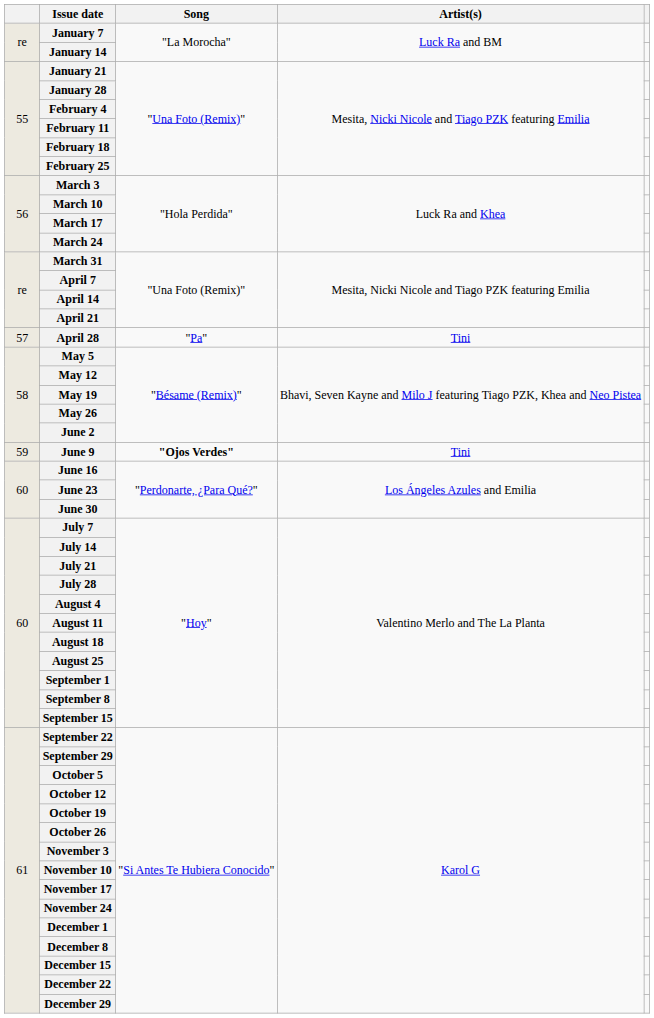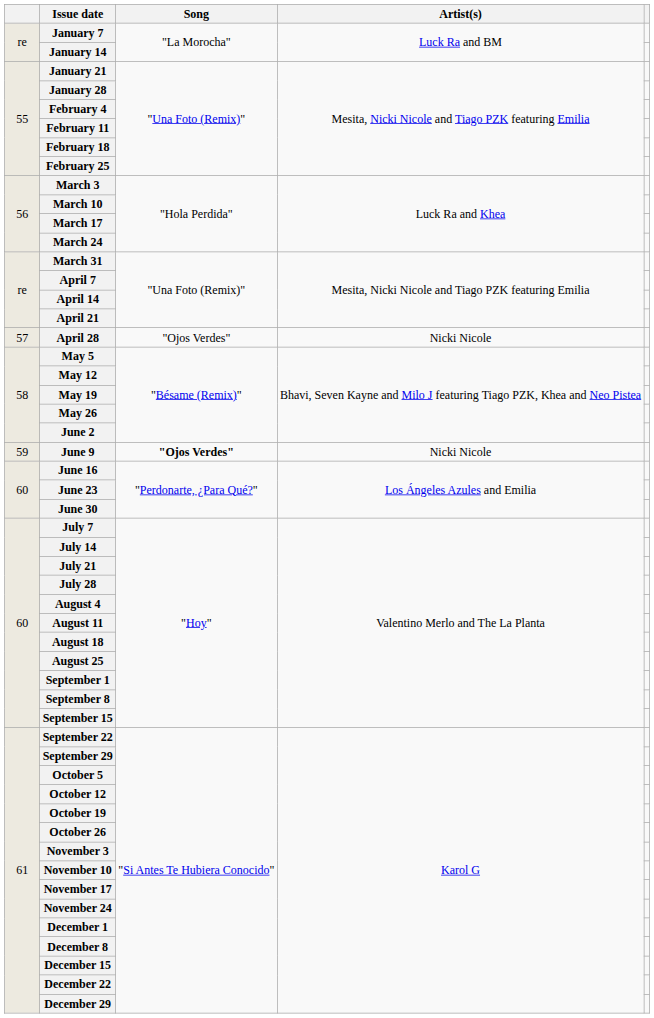 <table class="wikitable plainrowheaders" style="text-align: center">
 <tr>
 <th width=40></th>
 <th>Issue date</th>
 <th>Song</th>
 <th>Artist(s)</th>
 <th></th>
 </tr>
 <tr>
 <td bgcolor="#EDEAE0" align="center" rowspan="2">re</td>
 <th scope="row">January 7</th>
 <td rowspan="2">"La Morocha"</td>
 <td rowspan="2"><a href='#'>Luck Ra</a> and BM</td>
 <td></td>
 </tr>
 <tr>
 <th scope="row">January 14</th>
 <td></td>
 </tr>
 <tr>
 <td bgcolor="#EDEAE0" align="center" rowspan="6">55</td>
 <th scope="row">January 21</th>
 <td rowspan="6">"<a href='#'>Una Foto (Remix)</a>"</td>
 <td rowspan="6">Mesita, <a href='#'>Nicki Nicole</a> and <a href='#'>Tiago PZK</a> featuring <a href='#'>Emilia</a></td>
 <td></td>
 </tr>
 <tr>
 <th scope="row">January 28</th>
 <td></td>
 </tr>
 <tr>
 <th scope="row">February 4</th>
 <td></td>
 </tr>
 <tr>
 <th scope="row">February 11</th>
 <td></td>
 </tr>
 <tr>
 <th scope="row">February 18</th>
 <td></td>
 </tr>
 <tr>
 <th scope="row">February 25</th>
 <td></td>
 </tr>
 <tr>
 <td bgcolor="#EDEAE0" align="center" rowspan="4">56</td>
 <th scope="row">March 3</th>
 <td rowspan="4">"Hola Perdida"</td>
 <td rowspan="4">Luck Ra and <a href='#'>Khea</a></td>
 <td></td>
 </tr>
 <tr>
 <th scope="row">March 10</th>
 <td></td>
 </tr>
 <tr>
 <th scope="row">March 17</th>
 <td></td>
 </tr>
 <tr>
 <th scope="row">March 24</th>
 <td></td>
 </tr>
 <tr>
 <td bgcolor="#EDEAE0" align="center" rowspan="4">re</td>
 <th scope="row">March 31</th>
 <td rowspan="4">"Una Foto (Remix)"</td>
 <td rowspan="4">Mesita, Nicki Nicole and Tiago PZK featuring Emilia</td>
 <td></td>
 </tr>
 <tr>
 <th scope="row">April 7</th>
 <td></td>
 </tr>
 <tr>
 <th scope="row">April 14</th>
 <td></td>
 </tr>
 <tr>
 <th scope="row">April 21</th>
 <td></td>
 </tr>
 <tr>
 <td bgcolor="#EDEAE0" align="center">57</td>
 <th scope="row">April 28</th>
-<td>"<a href='#'>Pa</a>"</td>
-<td><a href='#'>Tini</a></td>
+<td>"Ojos Verdes"</td>
+<td>Nicki Nicole</td>
 <td></td>
 </tr>
 <tr>
 <td bgcolor="#EDEAE0" align="center" rowspan="5">58</td>
 <th scope="row">May 5</th>
 <td rowspan="5">"<a href='#'>Bésame (Remix)</a>"</td>
 <td rowspan="5">Bhavi, Seven Kayne and <a href='#'>Milo J</a> featuring Tiago PZK, Khea and <a href='#'>Neo Pistea</a></td>
 <td></td>
 </tr>
 <tr>
 <th scope="row">May 12</th>
 <td></td>
 </tr>
 <tr>
 <th scope="row">May 19</th>
 <td></td>
 </tr>
 <tr>
 <th scope="row">May 26</th>
 <td></td>
 </tr>
 <tr>
 <th scope="row">June 2</th>
 <td></td>
 </tr>
 <tr>
 <td bgcolor="#EDEAE0" align="center">59</td>
 <th scope="row">June 9</th>
 <td><strong>"Ojos Verdes"</strong></td>
-<td><a href='#'>Tini</a></td>
+<td>Nicki Nicole</td>
 <td></td>
 </tr>
 <tr>
 <td bgcolor="#EDEAE0" align="center" rowspan="3">60</td>
 <th scope="row">June 16</th>
 <td rowspan="3">"<a href='#'>Perdonarte, ¿Para Qué?</a>"</td>
 <td rowspan="3"><a href='#'>Los Ángeles Azules</a> and Emilia</td>
 <td></td>
 </tr>
 <tr>
 <th scope="row">June 23</th>
 <td></td>
 </tr>
 <tr>
 <th scope="row">June 30</th>
 <td></td>
 </tr>
 <tr>
 <td bgcolor="#EDEAE0" align="center" rowspan="11">60</td>
 <th scope="row">July 7</th>
 <td rowspan="11">"<a href='#'>Hoy</a>"</td>
 <td rowspan="11">Valentino Merlo and The La Planta</td>
 <td></td>
 </tr>
 <tr>
 <th scope="row">July 14</th>
 <td></td>
 </tr>
 <tr>
 <th scope="row">July 21</th>
 <td></td>
 </tr>
 <tr>
 <th scope="row">July 28</th>
 <td></td>
 </tr>
 <tr>
 <th scope="row">August 4</th>
 <td></td>
 </tr>
 <tr>
 <th scope="row">August 11</th>
 <td></td>
 </tr>
 <tr>
 <th scope="row">August 18</th>
 <td></td>
 </tr>
 <tr>
 <th scope="row">August 25</th>
 <td></td>
 </tr>
 <tr>
 <th scope="row">September 1</th>
 <td></td>
 </tr>
 <tr>
 <th scope="row">September 8</th>
 <td></td>
 </tr>
 <tr>
 <th scope="row">September 15</th>
 <td></td>
 </tr>
 <tr>
 <td bgcolor="#EDEAE0" align="center" rowspan="15">61</td>
 <th scope="row">September 22</th>
 <td rowspan="15">"<a href='#'>Si Antes Te Hubiera Conocido</a>"</td>
 <td rowspan="15"><a href='#'>Karol G</a></td>
 <td></td>
 </tr>
 <tr>
 <th scope="row">September 29</th>
 <td></td>
 </tr>
 <tr>
 <th scope="row">October 5</th>
 <td></td>
 </tr>
 <tr>
 <th scope="row">October 12</th>
 <td></td>
 </tr>
 <tr>
 <th scope="row">October 19</th>
 <td></td>
 </tr>
 <tr>
 <th scope="row">October 26</th>
 <td></td>
 </tr>
 <tr>
 <th scope="row">November 3</th>
 <td></td>
 </tr>
 <tr>
 <th scope="row">November 10</th>
 <td></td>
 </tr>
 <tr>
 <th scope="row">November 17</th>
 <td></td>
 </tr>
 <tr>
 <th scope="row">November 24</th>
 <td></td>
 </tr>
 <tr>
 <th scope="row">December 1</th>
 <td></td>
 </tr>
 <tr>
 <th scope="row">December 8</th>
 <td></td>
 </tr>
 <tr>
 <th scope="row">December 15</th>
 <td></td>
 </tr>
 <tr>
 <th scope="row">December 22</th>
 <td></td>
 </tr>
 <tr>
 <th scope="row">December 29</th>
 <td></td>
 </tr>
 </table>
